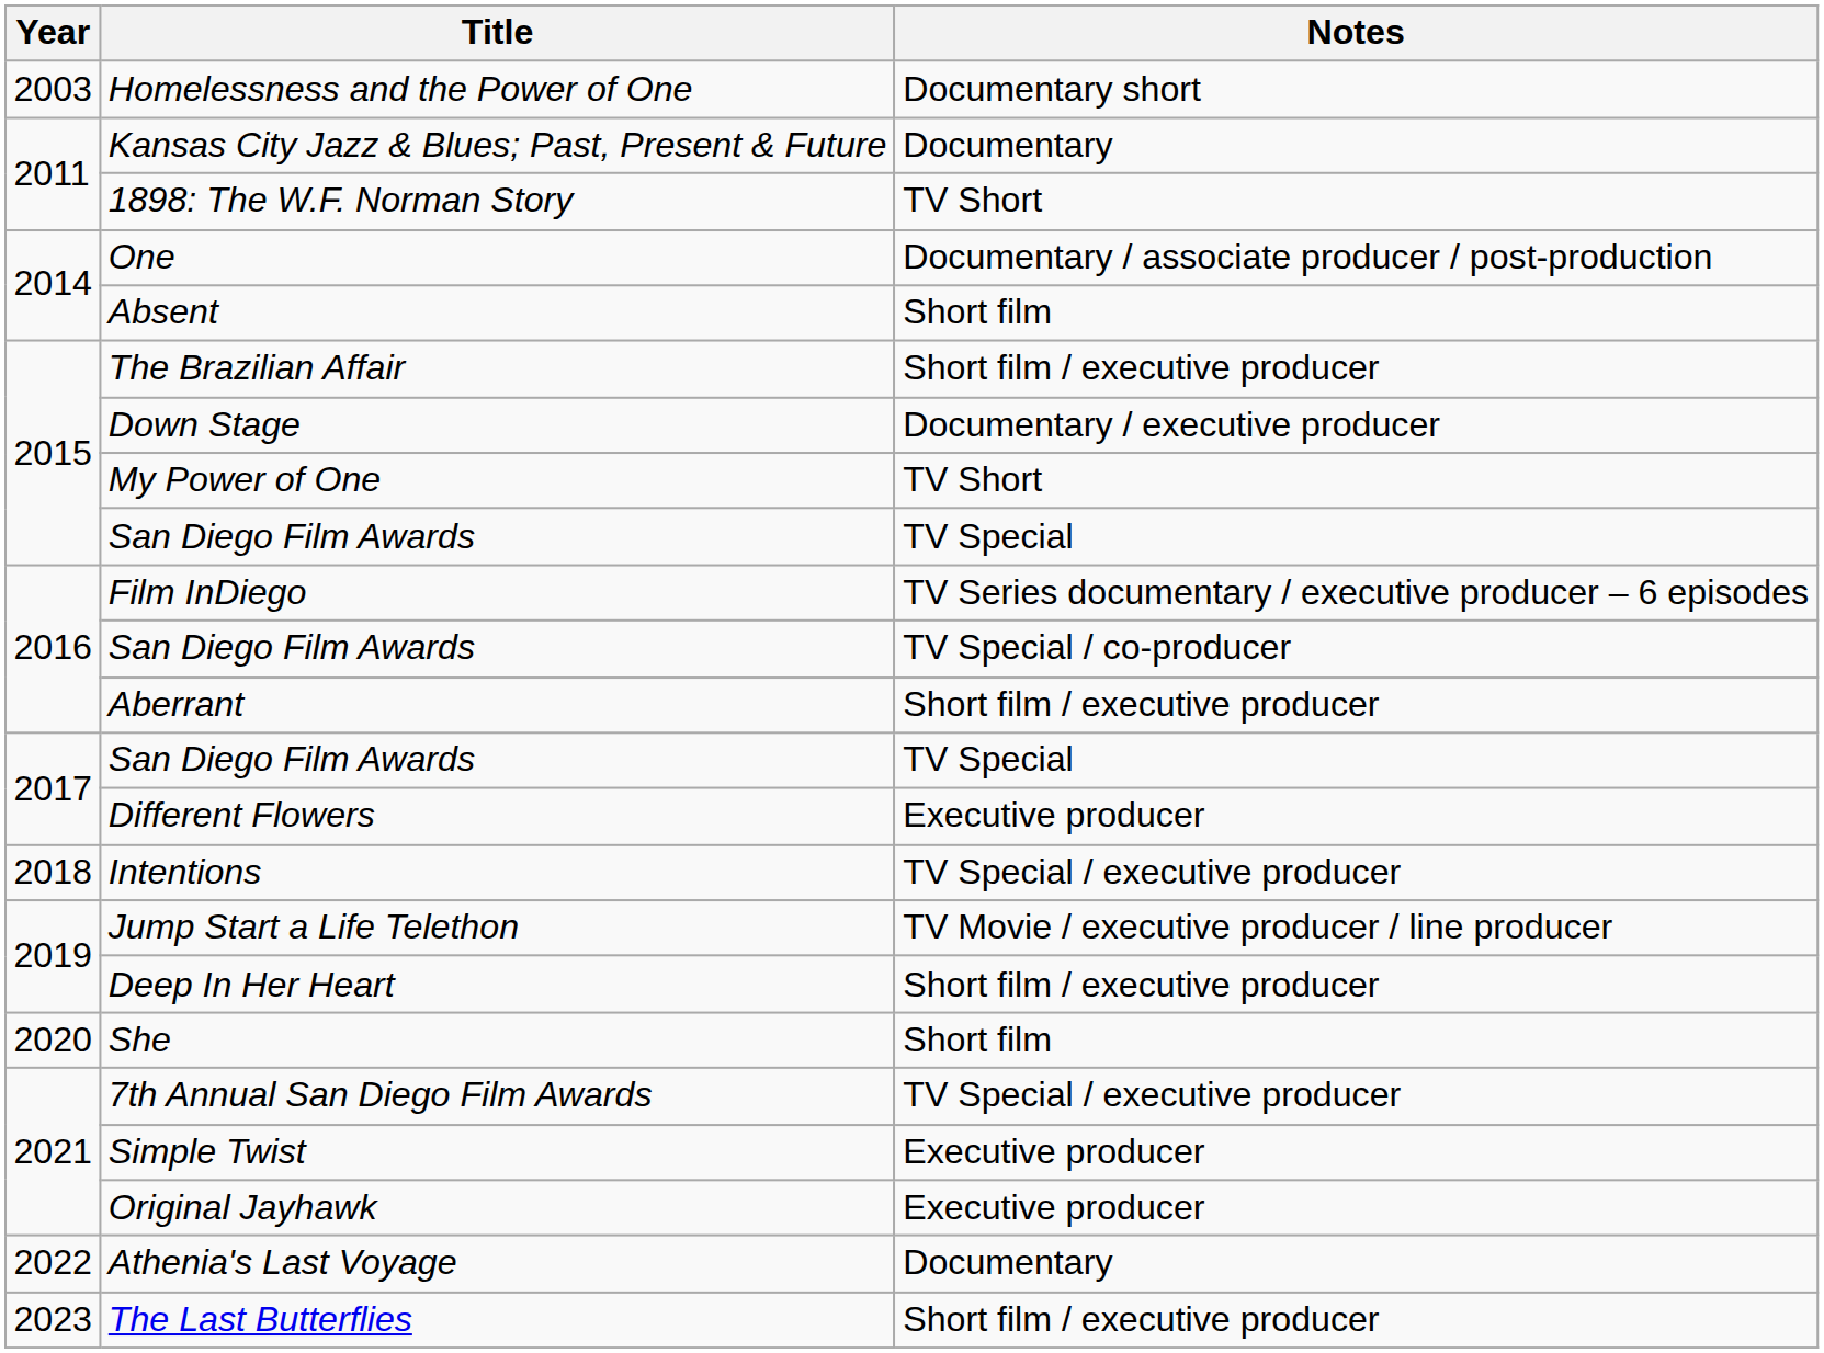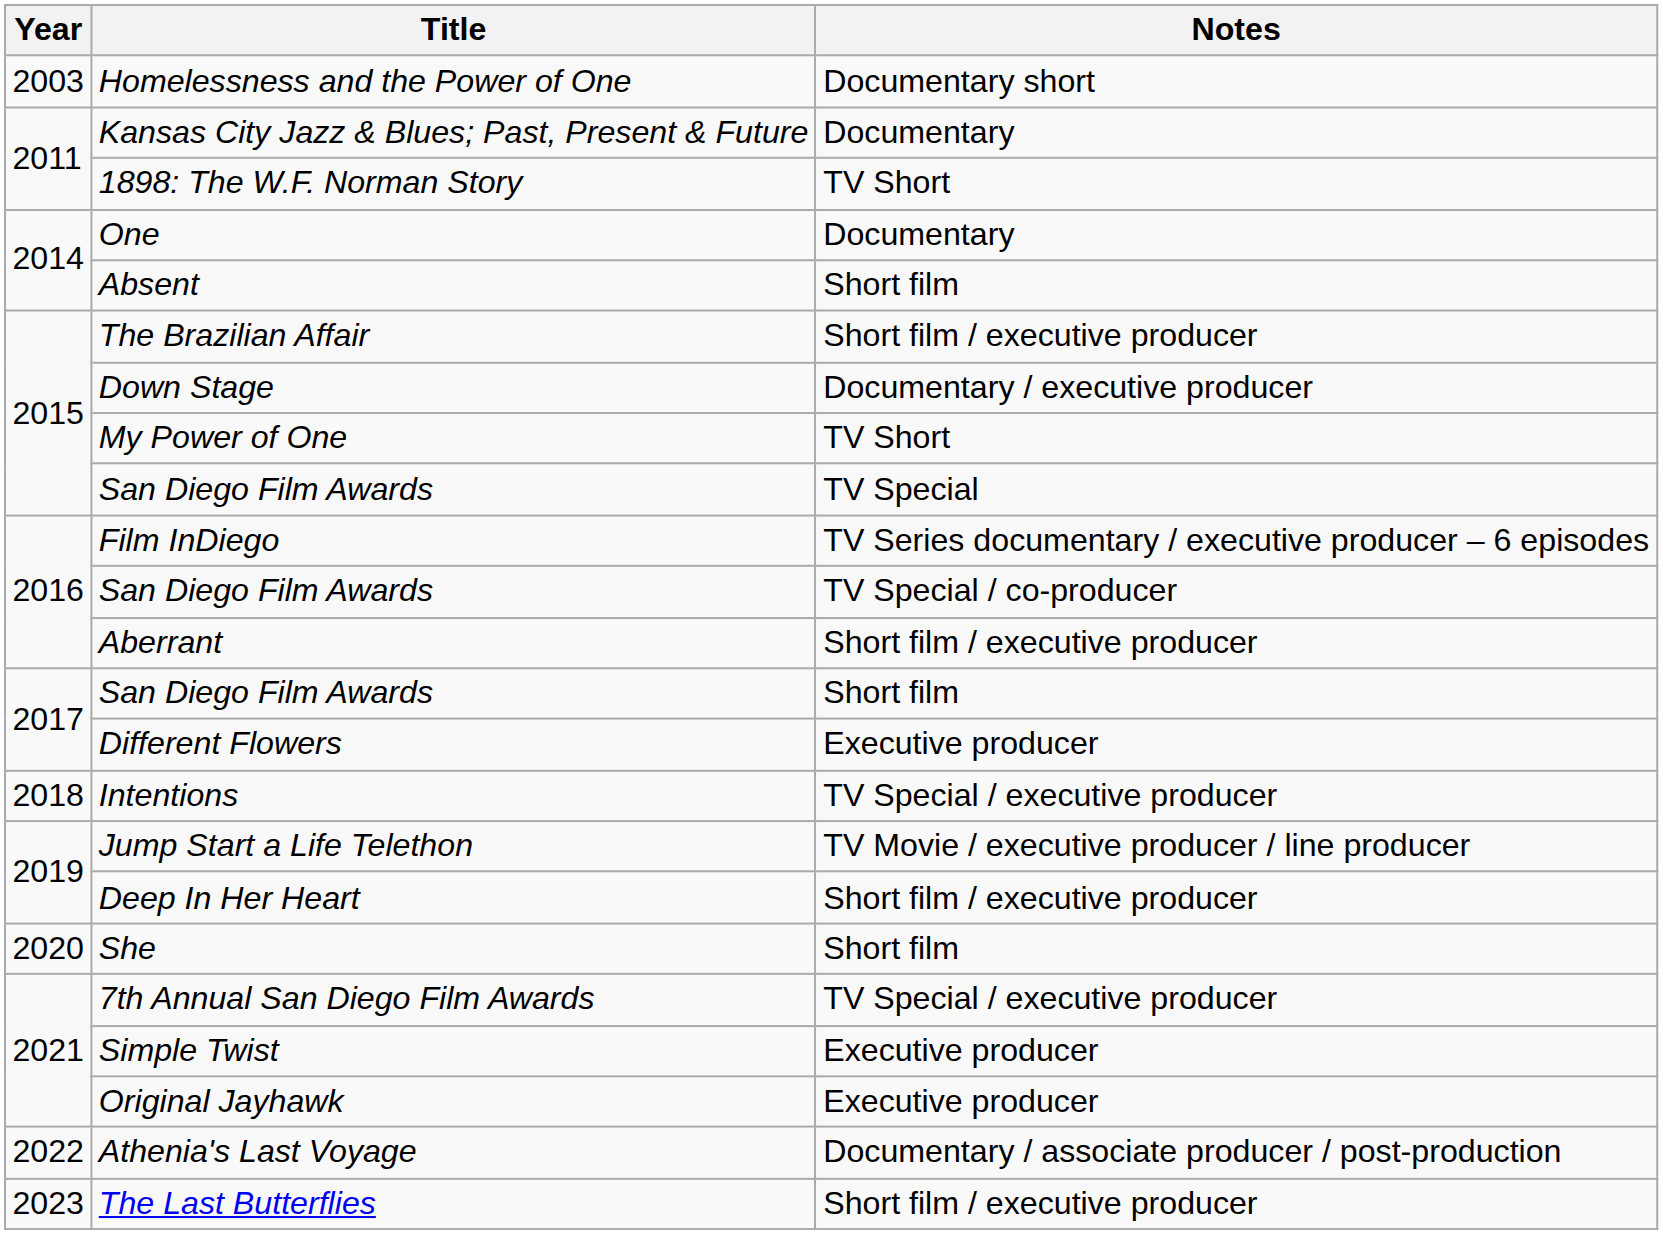 <table class="wikitable">
 <tr>
 <th>Year</th>
 <th>Title</th>
 <th>Notes</th>
 </tr>
 <tr>
 <td>2003</td>
 <td><em>Homelessness and the Power of One</em></td>
 <td>Documentary short</td>
 </tr>
 <tr>
 <td rowspan="2">2011</td>
 <td><em>Kansas City Jazz & Blues; Past, Present & Future</em></td>
 <td>Documentary</td>
 </tr>
 <tr>
 <td><em>1898: The W.F. Norman Story</em></td>
 <td>TV Short</td>
 </tr>
 <tr>
 <td rowspan="2">2014</td>
 <td><em>One</em></td>
-<td>Documentary / associate producer / post-production</td>
+<td>Documentary</td>
 </tr>
 <tr>
 <td><em>Absent</em></td>
 <td>Short film</td>
 </tr>
 <tr>
 <td rowspan="4">2015</td>
 <td><em>The Brazilian Affair</em></td>
 <td>Short film / executive producer</td>
 </tr>
 <tr>
 <td><em>Down Stage</em></td>
 <td>Documentary / executive producer</td>
 </tr>
 <tr>
 <td><em>My Power of One</em></td>
 <td>TV Short</td>
 </tr>
 <tr>
 <td><em>San Diego Film Awards</em></td>
 <td>TV Special</td>
 </tr>
 <tr>
 <td rowspan="3">2016</td>
 <td><em>Film InDiego</em></td>
 <td>TV Series documentary / executive producer – 6 episodes</td>
 </tr>
 <tr>
 <td><em>San Diego Film Awards</em></td>
 <td>TV Special / co-producer</td>
 </tr>
 <tr>
 <td><em>Aberrant</em></td>
 <td>Short film / executive producer</td>
 </tr>
 <tr>
 <td rowspan="2">2017</td>
 <td><em>San Diego Film Awards</em></td>
-<td>TV Special</td>
+<td>Short film</td>
 </tr>
 <tr>
 <td><em>Different Flowers</em></td>
 <td>Executive producer</td>
 </tr>
 <tr>
 <td>2018</td>
 <td><em>Intentions</em></td>
 <td>TV Special / executive producer</td>
 </tr>
 <tr>
 <td rowspan="2">2019</td>
 <td><em>Jump Start a Life Telethon</em></td>
 <td>TV Movie / executive producer / line producer</td>
 </tr>
 <tr>
 <td><em>Deep In Her Heart</em></td>
 <td>Short film / executive producer</td>
 </tr>
 <tr>
 <td>2020</td>
 <td><em>She</em></td>
 <td>Short film</td>
 </tr>
 <tr>
 <td rowspan="3">2021</td>
 <td><em>7th Annual San Diego Film Awards</em></td>
 <td>TV Special / executive producer</td>
 </tr>
 <tr>
 <td><em>Simple Twist</em></td>
 <td>Executive producer</td>
 </tr>
 <tr>
 <td><em>Original Jayhawk</em></td>
 <td>Executive producer</td>
 </tr>
 <tr>
 <td>2022</td>
 <td><em>Athenia's Last Voyage</em></td>
-<td>Documentary</td>
+<td>Documentary / associate producer / post-production</td>
 </tr>
 <tr>
 <td>2023</td>
 <td><em><a href='#'>The Last Butterflies</a></em></td>
 <td>Short film / executive producer</td>
 </tr>
 </table>
